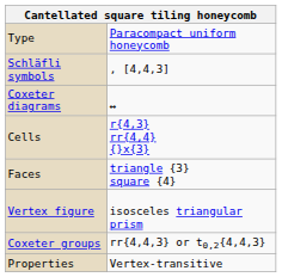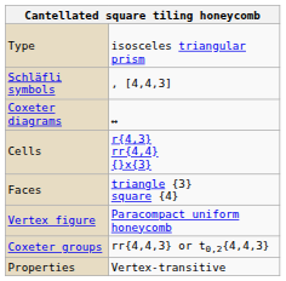 <table class="wikitable" align="right" style="margin-left:10px" width="320">
 <tr>
 <th bgcolor=#e7dcc3 colspan=2>Cantellated square tiling honeycomb</th>
 </tr>
 <tr>
 <td bgcolor=#e7dcc3>Type</td>
-<td><a href='#'>Paracompact uniform honeycomb</a></td>
+<td><br>isosceles <a href='#'>triangular prism</a></td>
 </tr>
 <tr>
 <td bgcolor=#e7dcc3><a href='#'>Schläfli symbols</a></td>
 <td>, [4,4,3]</td>
 </tr>
 <tr>
 <td bgcolor=#e7dcc3><a href='#'>Coxeter diagrams</a></td>
 <td><br> ↔ </td>
 </tr>
 <tr>
 <td bgcolor=#e7dcc3>Cells</td>
 <td><a href='#'>r{4,3}</a> <br><a href='#'>rr{4,4}</a><br><a href='#'>{}x{3}</a></td>
 </tr>
 <tr>
 <td bgcolor=#e7dcc3>Faces</td>
 <td><a href='#'>triangle</a> {3}<br><a href='#'>square</a> {4}</td>
 </tr>
 <tr>
 <td bgcolor=#e7dcc3><a href='#'>Vertex figure</a></td>
-<td><br>isosceles <a href='#'>triangular prism</a></td>
+<td><a href='#'>Paracompact uniform honeycomb</a></td>
 </tr>
 <tr>
 <td bgcolor=#e7dcc3><a href='#'>Coxeter groups</a></td>
 <td>rr{4,4,3} or t<sub>0,2</sub>{4,4,3}</td>
 </tr>
 <tr>
 <td bgcolor=#e7dcc3>Properties</td>
 <td>Vertex-transitive</td>
 </tr>
 </table>
